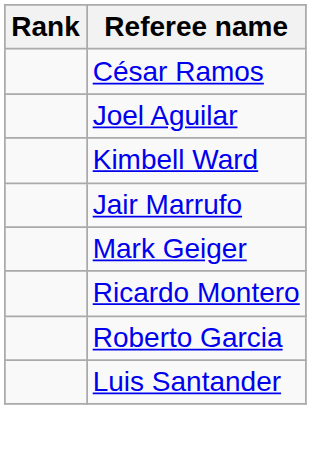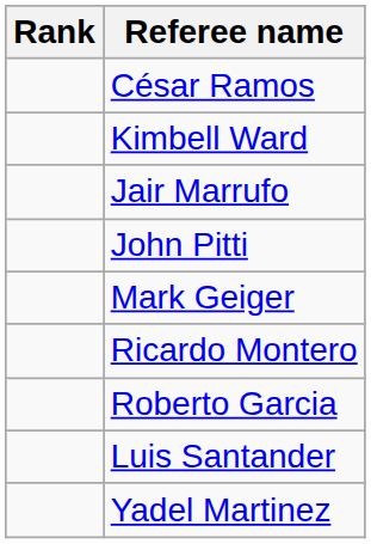 <table class="wikitable">
 <tr>
 <th>Rank</th>
 <th>Referee name</th>
 </tr>
 <tr>
 <td></td>
 <td> <a href='#'>César Ramos</a></td>
 </tr>
 <tr>
 <td></td>
-<td> <a href='#'>Joel Aguilar</a></td>
-</tr>
-<tr>
-<td></td>
 <td> <a href='#'>Kimbell Ward</a></td>
 </tr>
 <tr>
 <td></td>
 <td> <a href='#'>Jair Marrufo</a></td>
+</tr>
+<tr>
+<td></td>
+<td> <a href='#'>John Pitti</a></td>
 </tr>
 <tr>
 <td></td>
 <td> <a href='#'>Mark Geiger</a></td>
 </tr>
 <tr>
 <td></td>
 <td> <a href='#'>Ricardo Montero</a></td>
 </tr>
 <tr>
 <td></td>
 <td> <a href='#'>Roberto Garcia</a></td>
 </tr>
 <tr>
 <td></td>
 <td> <a href='#'>Luis Santander</a></td>
 </tr>
+<tr>
+<td></td>
+<td> <a href='#'>Yadel Martinez</a></td>
+</tr>
 </table>
